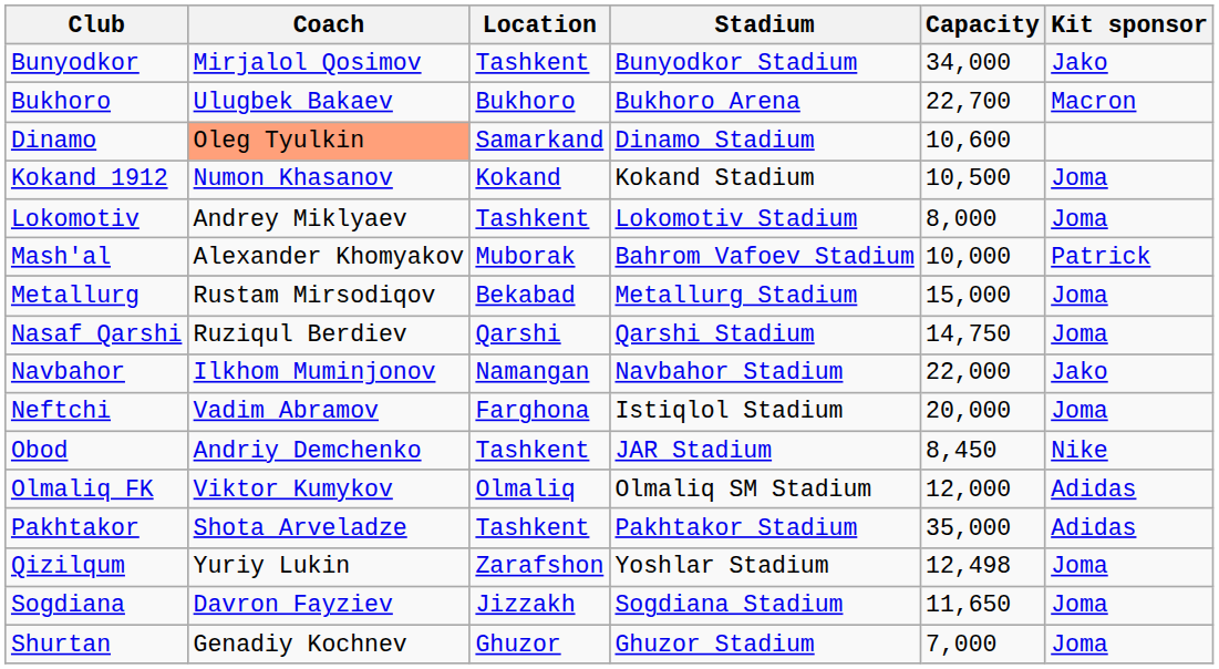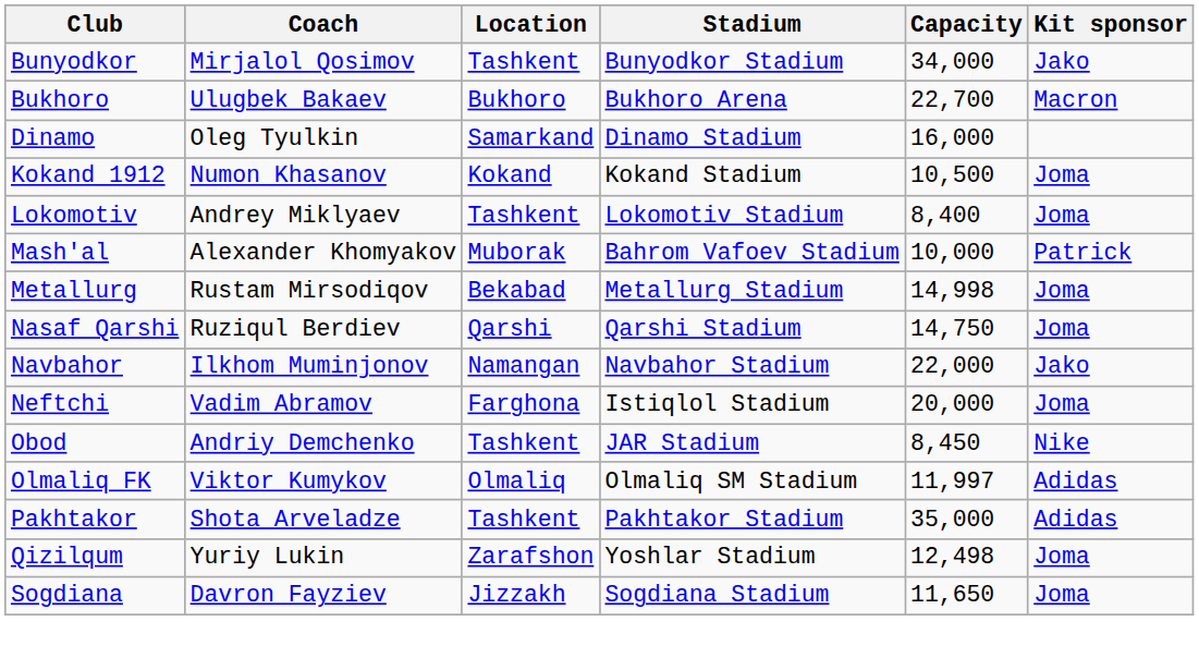 <table class="wikitable sortable" style="text-align: left;">
 <tr>
 <th>Club</th>
 <th>Coach</th>
 <th>Location</th>
 <th>Stadium</th>
 <th>Capacity</th>
 <th>Kit sponsor</th>
 </tr>
 <tr>
 <td><a href='#'>Bunyodkor</a></td>
 <td> <a href='#'>Mirjalol Qosimov</a></td>
 <td><a href='#'>Tashkent</a></td>
 <td><a href='#'>Bunyodkor Stadium</a></td>
 <td>34,000</td>
 <td><a href='#'>Jako</a></td>
 </tr>
 <tr>
 <td><a href='#'>Bukhoro</a></td>
 <td> <a href='#'>Ulugbek Bakaev</a></td>
 <td><a href='#'>Bukhoro</a></td>
 <td><a href='#'>Bukhoro Arena</a></td>
 <td>22,700</td>
 <td><a href='#'>Macron</a></td>
 </tr>
 <tr>
 <td><a href='#'>Dinamo</a></td>
-<td style="background: lightsalmon;"> Oleg Tyulkin</td>
+<td> Oleg Tyulkin</td>
 <td><a href='#'>Samarkand</a></td>
 <td><a href='#'>Dinamo Stadium</a></td>
-<td>10,600</td>
+<td>16,000</td>
 <td></td>
 </tr>
 <tr>
 <td><a href='#'>Kokand 1912</a></td>
 <td> <a href='#'>Numon Khasanov</a></td>
 <td><a href='#'>Kokand</a></td>
 <td>Kokand Stadium</td>
 <td>10,500</td>
 <td><a href='#'>Joma</a></td>
 </tr>
 <tr>
 <td><a href='#'>Lokomotiv</a></td>
 <td> Andrey Miklyaev</td>
 <td><a href='#'>Tashkent</a></td>
 <td><a href='#'>Lokomotiv Stadium</a></td>
-<td>8,000</td>
+<td>8,400</td>
 <td><a href='#'>Joma</a></td>
 </tr>
 <tr>
 <td><a href='#'>Mash'al</a></td>
 <td> Alexander Khomyakov</td>
 <td><a href='#'>Muborak</a></td>
 <td><a href='#'>Bahrom Vafoev Stadium</a></td>
 <td>10,000</td>
 <td><a href='#'>Patrick</a></td>
 </tr>
 <tr>
 <td><a href='#'>Metallurg</a></td>
 <td> Rustam Mirsodiqov</td>
 <td><a href='#'>Bekabad</a></td>
 <td><a href='#'>Metallurg Stadium</a></td>
-<td>15,000</td>
+<td>14,998</td>
 <td><a href='#'>Joma</a></td>
 </tr>
 <tr>
 <td><a href='#'>Nasaf Qarshi</a></td>
 <td> Ruziqul Berdiev</td>
 <td><a href='#'>Qarshi</a></td>
 <td><a href='#'>Qarshi Stadium</a></td>
 <td>14,750</td>
 <td><a href='#'>Joma</a></td>
 </tr>
 <tr>
 <td><a href='#'>Navbahor</a></td>
 <td> <a href='#'>Ilkhom Muminjonov</a></td>
 <td><a href='#'>Namangan</a></td>
 <td><a href='#'>Navbahor Stadium</a></td>
 <td>22,000</td>
 <td><a href='#'>Jako</a></td>
 </tr>
 <tr>
 <td><a href='#'>Neftchi</a></td>
 <td> <a href='#'>Vadim Abramov</a></td>
 <td><a href='#'>Farghona</a></td>
 <td>Istiqlol Stadium</td>
 <td>20,000</td>
 <td><a href='#'>Joma</a></td>
 </tr>
 <tr>
 <td><a href='#'>Obod</a></td>
 <td> <a href='#'>Andriy Demchenko</a></td>
 <td><a href='#'>Tashkent</a></td>
 <td><a href='#'>JAR Stadium</a></td>
 <td>8,450</td>
 <td><a href='#'>Nike</a></td>
 </tr>
 <tr>
 <td><a href='#'>Olmaliq FK</a></td>
 <td> <a href='#'>Viktor Kumykov</a></td>
 <td><a href='#'>Olmaliq</a></td>
 <td>Olmaliq SM Stadium</td>
-<td>12,000</td>
+<td>11,997</td>
 <td><a href='#'>Adidas</a></td>
 </tr>
 <tr>
 <td><a href='#'>Pakhtakor</a></td>
 <td> <a href='#'>Shota Arveladze</a></td>
 <td><a href='#'>Tashkent</a></td>
 <td><a href='#'>Pakhtakor Stadium</a></td>
 <td>35,000</td>
 <td><a href='#'>Adidas</a></td>
 </tr>
 <tr>
 <td><a href='#'>Qizilqum</a></td>
 <td> Yuriy Lukin</td>
 <td><a href='#'>Zarafshon</a></td>
 <td>Yoshlar Stadium</td>
 <td>12,498</td>
 <td><a href='#'>Joma</a></td>
 </tr>
 <tr>
 <td><a href='#'>Sogdiana</a></td>
 <td> <a href='#'>Davron Fayziev</a></td>
 <td><a href='#'>Jizzakh</a></td>
 <td><a href='#'>Sogdiana Stadium</a></td>
 <td>11,650</td>
 <td><a href='#'>Joma</a></td>
 </tr>
-<tr>
-<td><a href='#'>Shurtan</a></td>
-<td> Genadiy Kochnev</td>
-<td><a href='#'>Ghuzor</a></td>
-<td><a href='#'>Ghuzor Stadium</a></td>
-<td>7,000</td>
-<td><a href='#'>Joma</a></td>
-</tr>
 </table>
